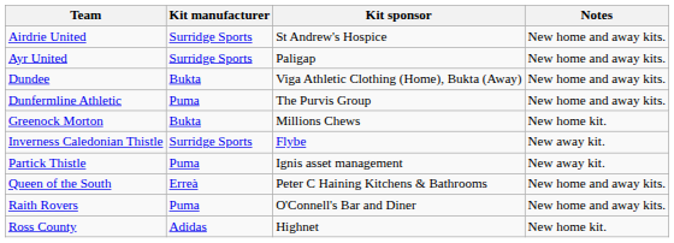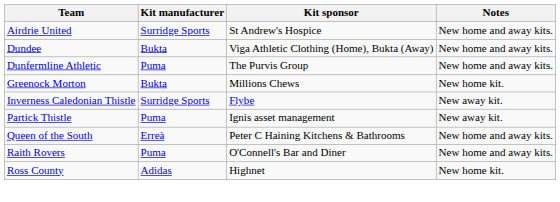 <table class="wikitable">
 <tr>
 <th>Team</th>
 <th>Kit manufacturer</th>
 <th>Kit sponsor</th>
 <th>Notes</th>
 </tr>
 <tr>
 <td><a href='#'>Airdrie United</a></td>
 <td><a href='#'>Surridge Sports</a></td>
 <td>St Andrew's Hospice</td>
-<td>New home and away kits.</td>
-</tr>
-<tr>
-<td><a href='#'>Ayr United</a></td>
-<td><a href='#'>Surridge Sports</a></td>
-<td>Paligap</td>
 <td>New home and away kits.</td>
 </tr>
 <tr>
 <td><a href='#'>Dundee</a></td>
 <td><a href='#'>Bukta</a></td>
 <td>Viga Athletic Clothing (Home), Bukta (Away)</td>
 <td>New home and away kits.</td>
 </tr>
 <tr>
 <td><a href='#'>Dunfermline Athletic</a></td>
 <td><a href='#'>Puma</a></td>
 <td>The Purvis Group</td>
 <td>New home and away kits.</td>
 </tr>
 <tr>
 <td><a href='#'>Greenock Morton</a></td>
 <td><a href='#'>Bukta</a></td>
 <td>Millions Chews</td>
 <td>New home kit.</td>
 </tr>
 <tr>
 <td><a href='#'>Inverness Caledonian Thistle</a></td>
 <td><a href='#'>Surridge Sports</a></td>
 <td><a href='#'>Flybe</a></td>
 <td>New away kit.</td>
 </tr>
 <tr>
 <td><a href='#'>Partick Thistle</a></td>
 <td><a href='#'>Puma</a></td>
 <td>Ignis asset management</td>
 <td>New away kit.</td>
 </tr>
 <tr>
 <td><a href='#'>Queen of the South</a></td>
 <td><a href='#'>Erreà</a></td>
 <td>Peter C Haining Kitchens & Bathrooms</td>
 <td>New home and away kits.</td>
 </tr>
 <tr>
 <td><a href='#'>Raith Rovers</a></td>
 <td><a href='#'>Puma</a></td>
 <td>O'Connell's Bar and Diner</td>
 <td>New home and away kits.</td>
 </tr>
 <tr>
 <td><a href='#'>Ross County</a></td>
 <td><a href='#'>Adidas</a></td>
 <td>Highnet</td>
 <td>New home kit.</td>
 </tr>
 </table>
